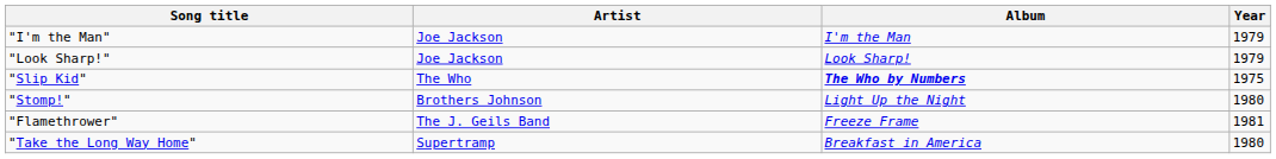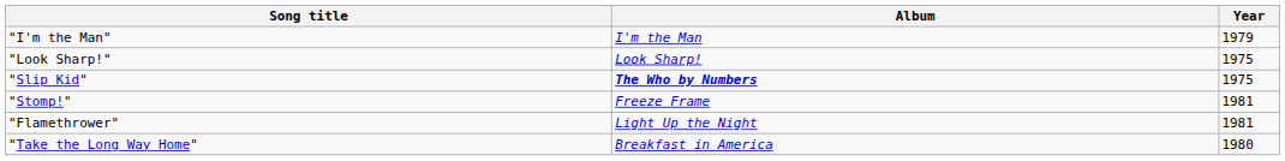 <table class="wikitable" style="width:100%;">
 <tr>
 <th style="width:30%;">Song title</th>
-<th style="width:30%;">Artist</th>
 <th style="width:30%;">Album</th>
 <th style="width:3%;">Year</th>
 </tr>
 <tr>
 <td>"I'm the Man"</td>
-<td><a href='#'>Joe Jackson</a></td>
 <td><em><a href='#'>I'm the Man</a></em></td>
 <td>1979</td>
 </tr>
 <tr>
 <td>"Look Sharp!"</td>
-<td><a href='#'>Joe Jackson</a></td>
 <td><em><a href='#'>Look Sharp!</a></em></td>
-<td>1979</td>
+<td>1975</td>
 </tr>
 <tr>
 <td>"<a href='#'>Slip Kid</a>"</td>
-<td><a href='#'>The Who</a></td>
 <td><strong><em><a href='#'>The Who by Numbers</a></em></strong></td>
 <td>1975</td>
 </tr>
 <tr>
 <td>"<a href='#'>Stomp!</a>"</td>
-<td><a href='#'>Brothers Johnson</a></td>
-<td><em><a href='#'>Light Up the Night</a></em></td>
-<td>1980</td>
-</tr>
-<tr>
-<td>"Flamethrower"</td>
-<td><a href='#'>The J. Geils Band</a></td>
 <td><em><a href='#'>Freeze Frame</a></em></td>
 <td>1981</td>
 </tr>
 <tr>
+<td>"Flamethrower"</td>
+<td><em><a href='#'>Light Up the Night</a></em></td>
+<td>1981</td>
+</tr>
+<tr>
 <td>"<a href='#'>Take the Long Way Home</a>"</td>
-<td><a href='#'>Supertramp</a></td>
 <td><em><a href='#'>Breakfast in America</a></em></td>
 <td>1980</td>
 </tr>
 </table>
